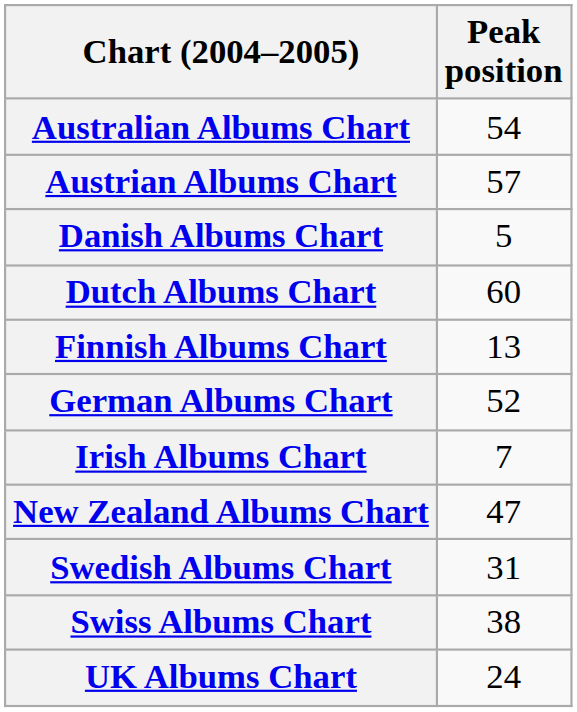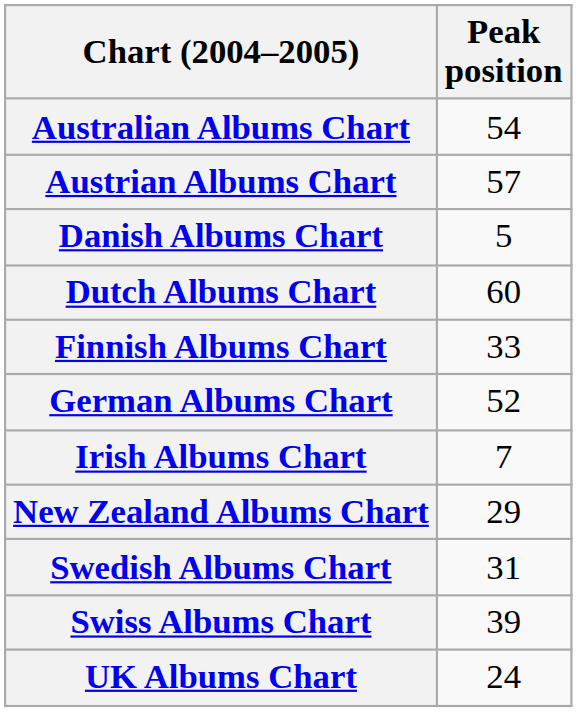 <table class="wikitable sortable plainrowheaders">
 <tr>
 <th>Chart (2004–2005)</th>
 <th>Peak<br>position</th>
 </tr>
 <tr>
 <th scope="row"><a href='#'>Australian Albums Chart</a></th>
 <td style="text-align:center;">54</td>
 </tr>
 <tr>
 <th scope="row"><a href='#'>Austrian Albums Chart</a></th>
 <td style="text-align:center;">57</td>
 </tr>
 <tr>
 <th scope="row"><a href='#'>Danish Albums Chart</a></th>
 <td style="text-align:center;">5</td>
 </tr>
 <tr>
 <th scope="row"><a href='#'>Dutch Albums Chart</a></th>
 <td style="text-align:center;">60</td>
 </tr>
 <tr>
 <th scope="row"><a href='#'>Finnish Albums Chart</a></th>
-<td style="text-align:center;">13</td>
+<td style="text-align:center;">33</td>
 </tr>
 <tr>
 <th scope="row"><a href='#'>German Albums Chart</a></th>
 <td style="text-align:center;">52</td>
 </tr>
 <tr>
 <th scope="row"><a href='#'>Irish Albums Chart</a></th>
 <td style="text-align:center;">7</td>
 </tr>
 <tr>
 <th scope="row"><a href='#'>New Zealand Albums Chart</a></th>
-<td style="text-align:center;">47</td>
+<td style="text-align:center;">29</td>
 </tr>
 <tr>
 <th scope="row"><a href='#'>Swedish Albums Chart</a></th>
 <td style="text-align:center;">31</td>
 </tr>
 <tr>
 <th scope="row"><a href='#'>Swiss Albums Chart</a></th>
-<td style="text-align:center;">38</td>
+<td style="text-align:center;">39</td>
 </tr>
 <tr>
 <th scope="row"><a href='#'>UK Albums Chart</a></th>
 <td style="text-align:center;">24</td>
 </tr>
 </table>
